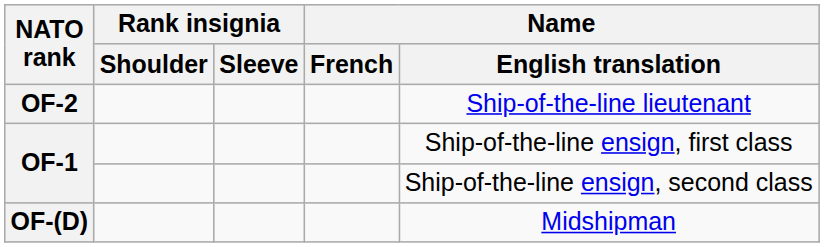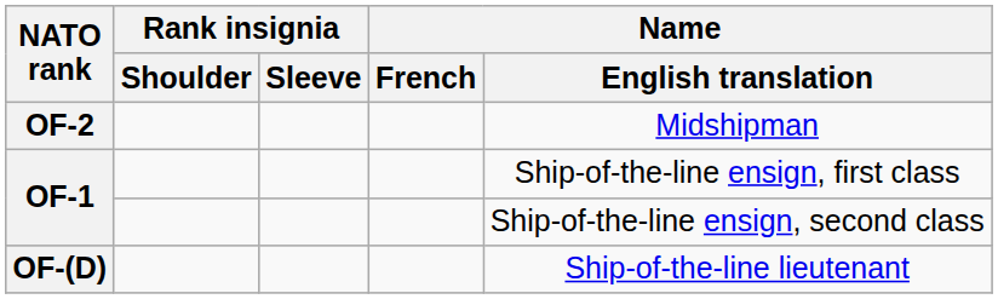 <table class="wikitable plainrowheaders" style="text-align:center;" border="1">
 <tr>
 <th rowspan=2>NATO<br>rank</th>
 <th colspan=2>Rank insignia</th>
 <th colspan=2>Name</th>
 </tr>
 <tr>
 <th>Shoulder</th>
 <th>Sleeve</th>
 <th>French</th>
 <th>English translation</th>
 </tr>
 <tr>
 <th>OF-2</th>
 <td></td>
 <td></td>
 <td></td>
-<td><a href='#'>Ship-of-the-line lieutenant</a></td>
+<td><a href='#'>Midshipman</a></td>
 </tr>
 <tr>
 <th rowspan=2>OF-1</th>
 <td></td>
 <td></td>
 <td></td>
 <td>Ship-of-the-line <a href='#'>ensign</a>, first class</td>
 </tr>
 <tr>
 <td></td>
 <td></td>
 <td></td>
 <td>Ship-of-the-line <a href='#'>ensign</a>, second class</td>
 </tr>
 <tr>
 <th>OF-(D)</th>
 <td></td>
 <td></td>
 <td></td>
-<td><a href='#'>Midshipman</a></td>
+<td><a href='#'>Ship-of-the-line lieutenant</a></td>
 </tr>
 </table>
